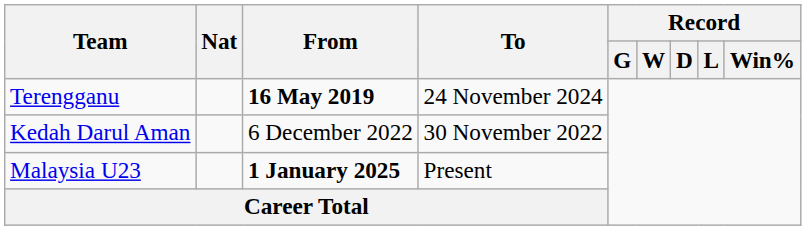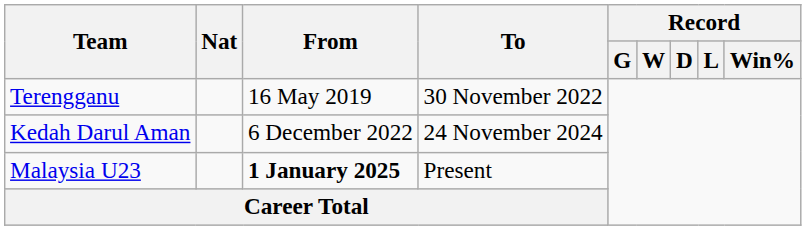 <table class="wikitable" style="text-align: center">
 <tr>
 <th rowspan=2>Team</th>
 <th rowspan=2>Nat</th>
 <th rowspan=2>From</th>
 <th rowspan=2>To</th>
 <th colspan=5>Record</th>
 </tr>
 <tr>
 <th>G</th>
 <th>W</th>
 <th>D</th>
 <th>L</th>
 <th>Win%</th>
 </tr>
 <tr>
 <td align="left"><a href='#'>Terengganu</a></td>
 <td></td>
-<td align="left"><strong>16 May 2019</strong></td>
-<td align="left">24 November 2024<br></td>
+<td align="left">16 May 2019</td>
+<td align="left">30 November 2022<br></td>
 </tr>
 <tr>
 <td align="left"><a href='#'>Kedah Darul Aman</a></td>
 <td></td>
 <td align="left">6 December 2022</td>
-<td align="left">30 November 2022<br></td>
+<td align="left">24 November 2024<br></td>
 </tr>
 <tr>
 <td align="left"><a href='#'>Malaysia U23</a></td>
 <td></td>
 <td align="left"><strong>1 January 2025</strong></td>
 <td align="left">Present<br></td>
 </tr>
 <tr>
 <th colspan="4">Career Total<br></th>
 </tr>
 </table>
